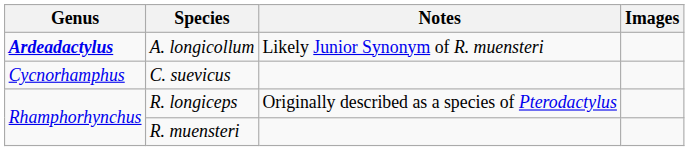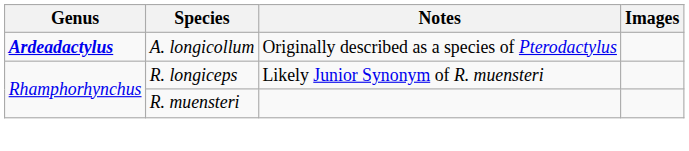 <table class="wikitable">
 <tr>
 <th>Genus</th>
 <th>Species</th>
 <th>Notes</th>
 <th>Images</th>
 </tr>
 <tr>
 <td><strong><em><a href='#'>Ardeadactylus</a></em></strong></td>
 <td><em>A. longicollum</em></td>
-<td>Likely <a href='#'>Junior Synonym</a> of <em>R. muensteri</em></td>
-<td></td>
-</tr>
-<tr>
-<td><em><a href='#'>Cycnorhamphus</a></em></td>
-<td><em>C. suevicus</em></td>
-<td></td>
+<td>Originally described as a species of <em><a href='#'>Pterodactylus</a></em></td>
 <td></td>
 </tr>
 <tr>
 <td rowspan="2"><em><a href='#'>Rhamphorhynchus</a></em></td>
 <td><em>R. longiceps</em></td>
-<td>Originally described as a species of <em><a href='#'>Pterodactylus</a></em></td>
+<td>Likely <a href='#'>Junior Synonym</a> of <em>R. muensteri</em></td>
 <td></td>
 </tr>
 <tr>
 <td><em>R. muensteri</em></td>
 <td></td>
 <td></td>
 </tr>
 </table>
